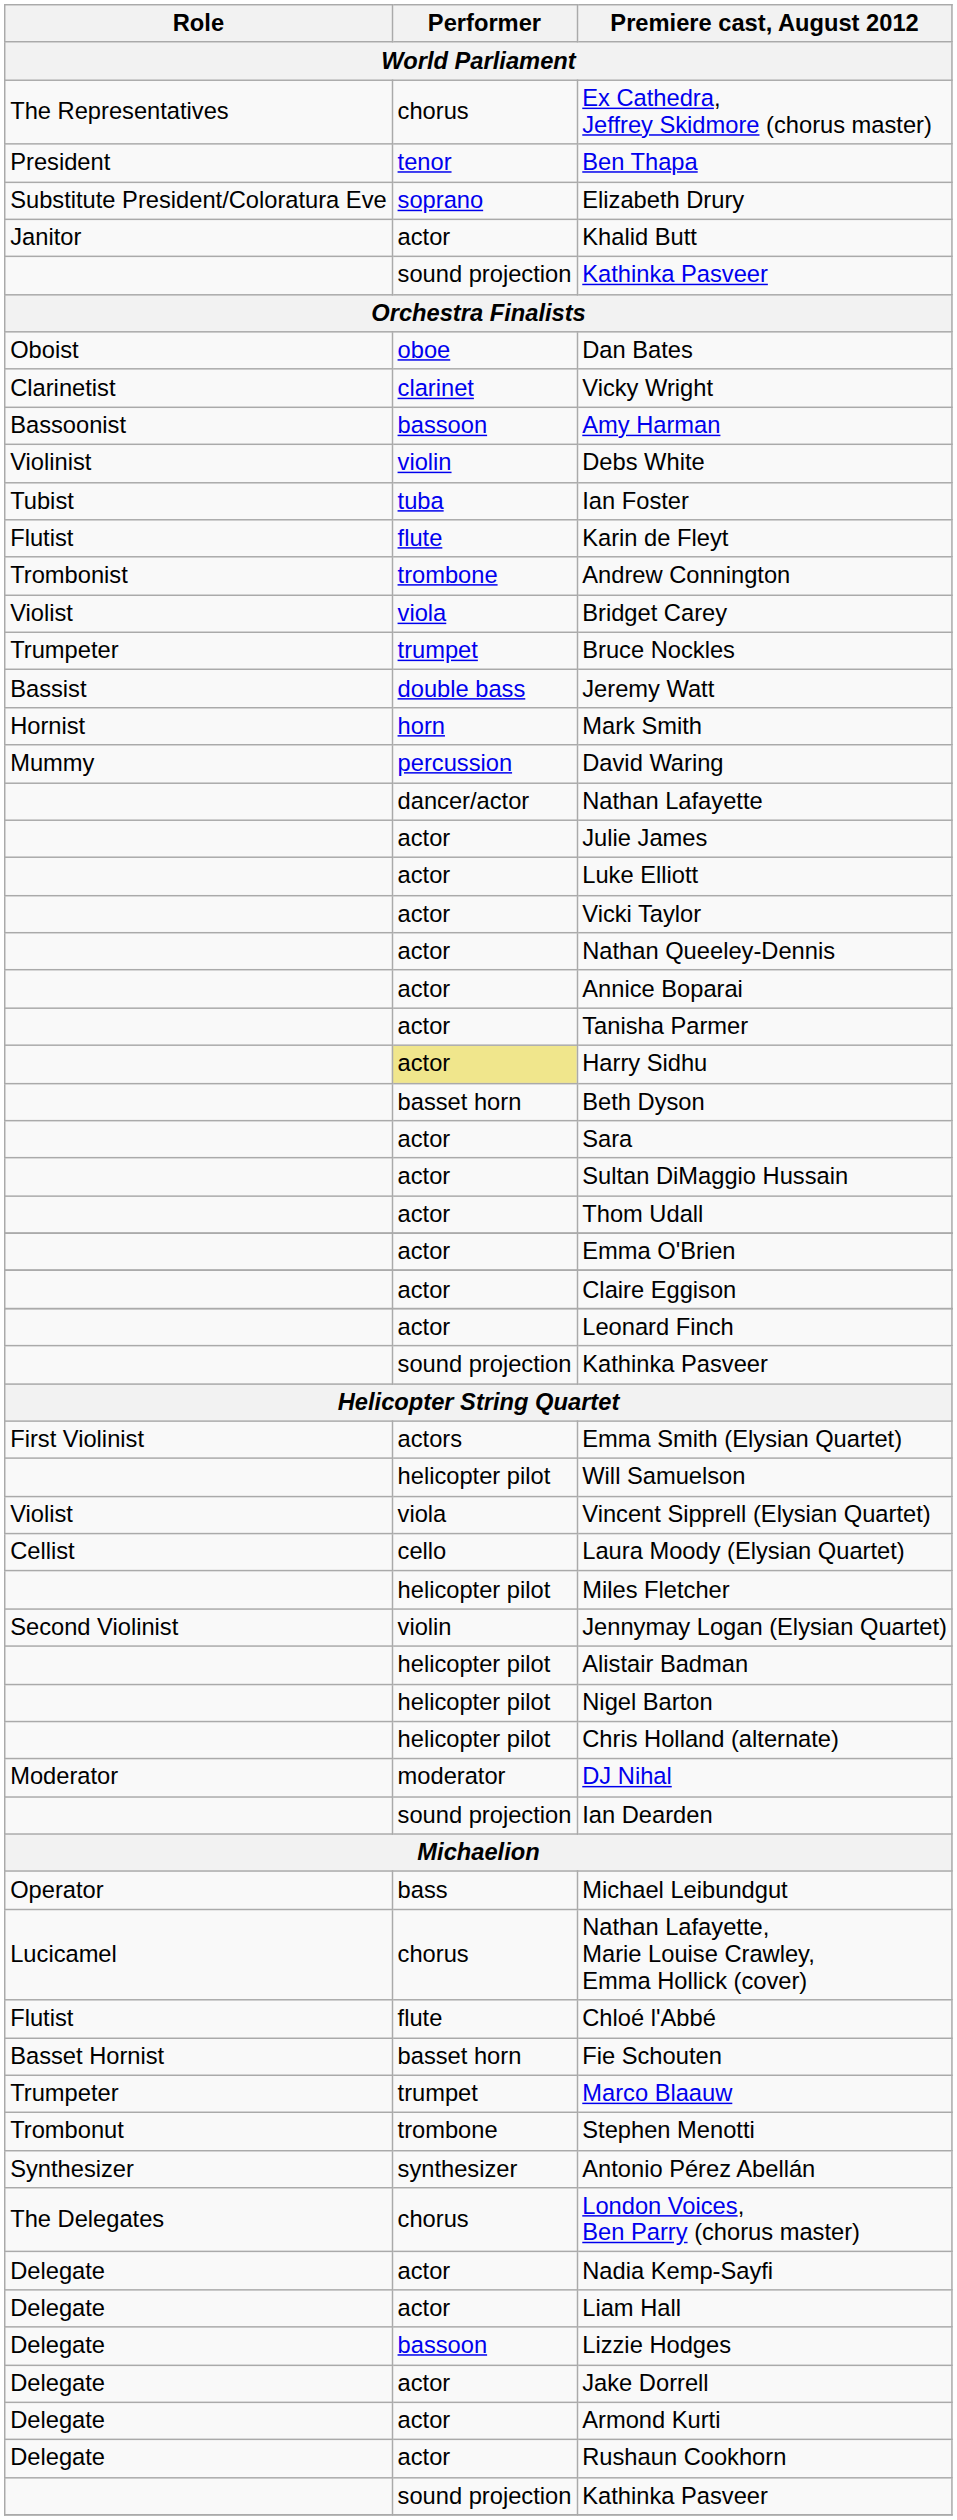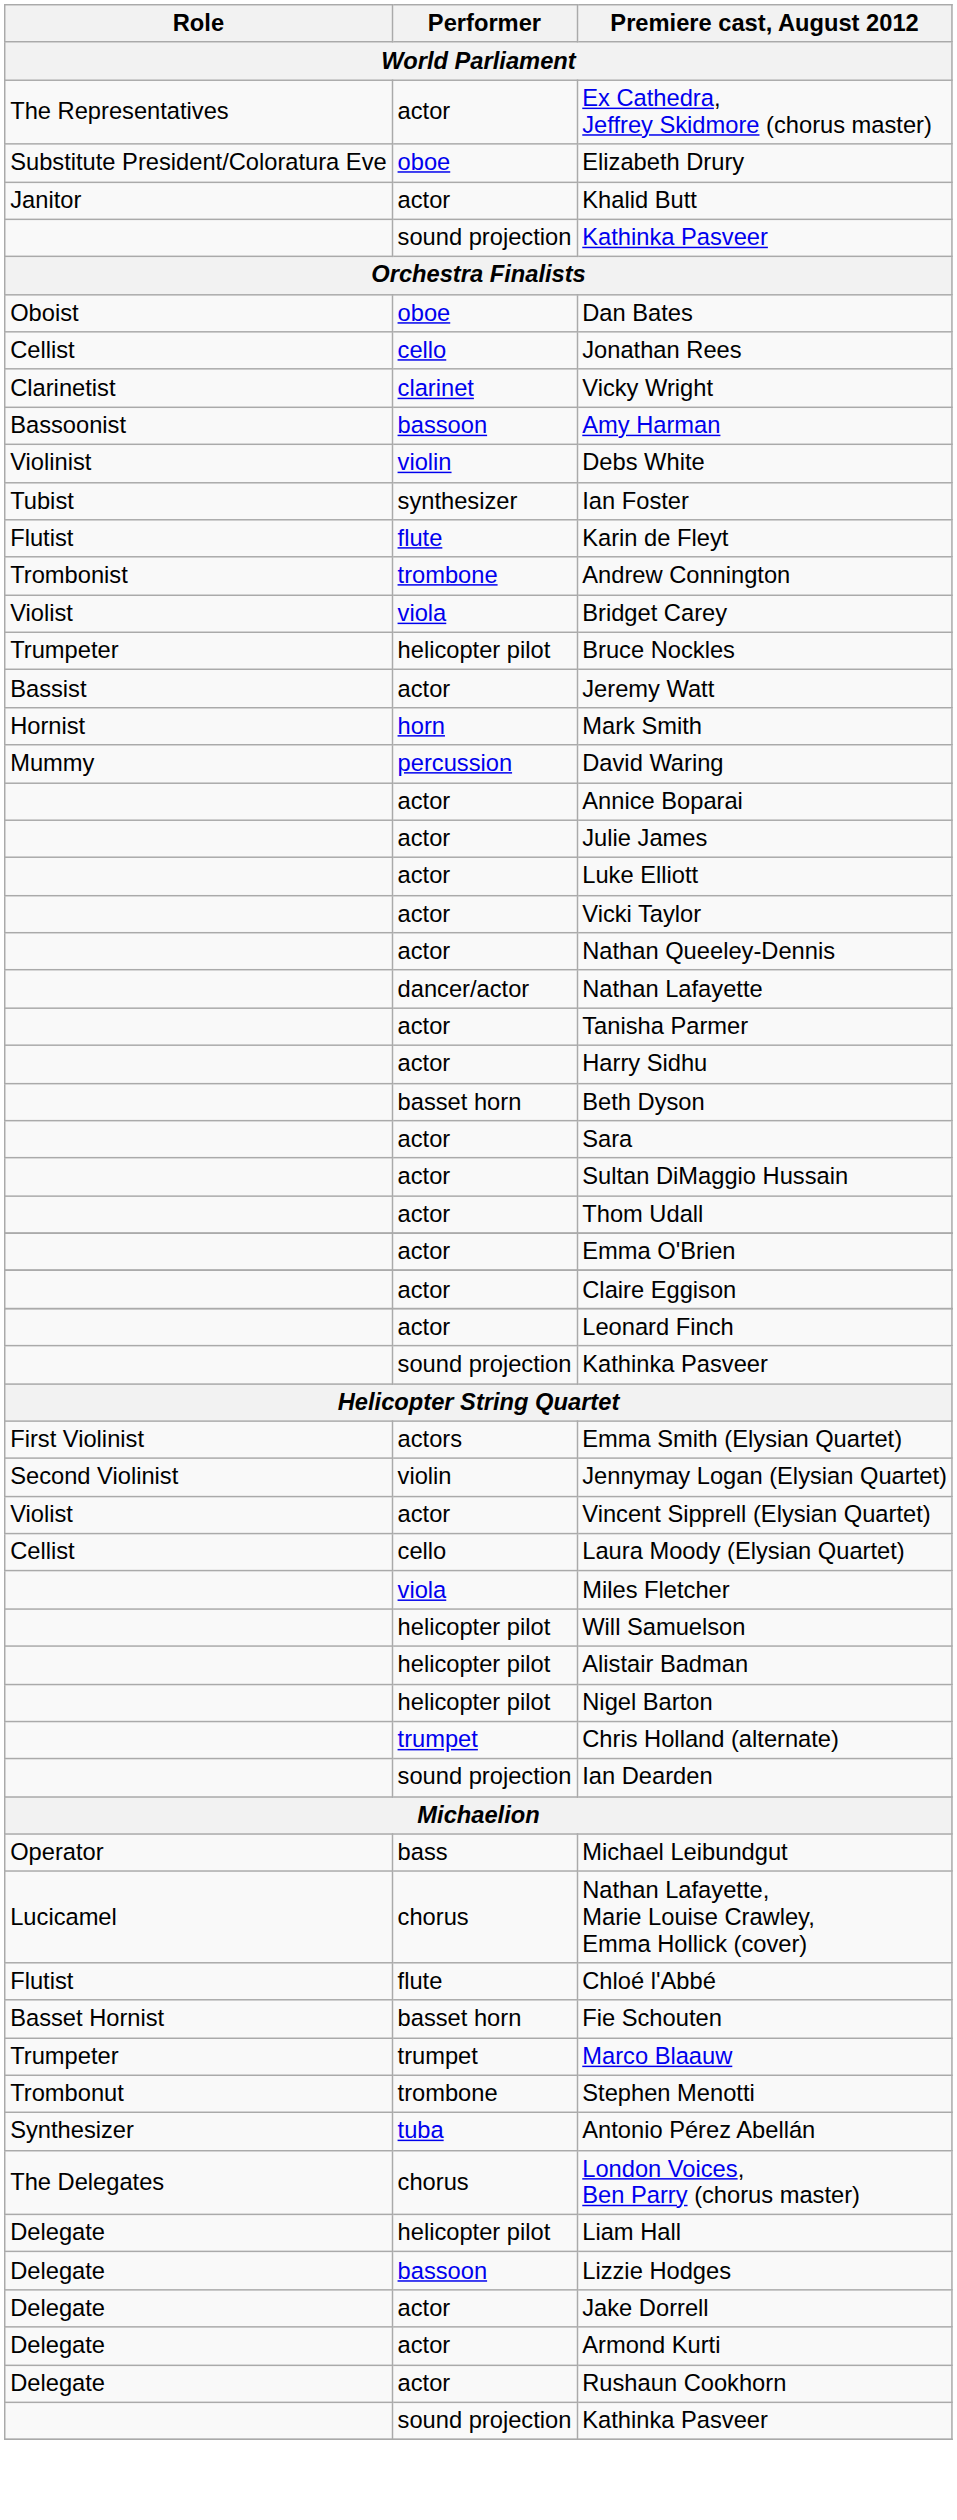 <table class="wikitable">
 <tr>
 <th>Role</th>
 <th>Performer</th>
 <th>Premiere cast, August 2012</th>
 </tr>
 <tr>
 <th colspan="3"><em>World Parliament</em></th>
 </tr>
 <tr>
 <td>The Representatives</td>
-<td>chorus</td>
+<td>actor</td>
 <td><a href='#'>Ex Cathedra</a>,<br><a href='#'>Jeffrey Skidmore</a> (chorus master)</td>
 </tr>
 <tr>
-<td>President</td>
-<td><a href='#'>tenor</a></td>
-<td><a href='#'>Ben Thapa</a></td>
-</tr>
-<tr>
 <td>Substitute President/Coloratura Eve</td>
-<td><a href='#'>soprano</a></td>
+<td><a href='#'>oboe</a></td>
 <td>Elizabeth Drury</td>
 </tr>
 <tr>
 <td>Janitor</td>
 <td>actor</td>
 <td>Khalid Butt</td>
 </tr>
 <tr>
 <td></td>
 <td>sound projection</td>
 <td><a href='#'>Kathinka Pasveer</a></td>
 </tr>
 <tr>
 <th colspan="3"><em>Orchestra Finalists</em></th>
 </tr>
 <tr>
 <td>Oboist</td>
 <td><a href='#'>oboe</a></td>
 <td>Dan Bates</td>
 </tr>
 <tr>
+<td>Cellist</td>
+<td><a href='#'>cello</a></td>
+<td>Jonathan Rees</td>
+</tr>
+<tr>
 <td>Clarinetist</td>
 <td><a href='#'>clarinet</a></td>
 <td>Vicky Wright</td>
 </tr>
 <tr>
 <td>Bassoonist</td>
 <td><a href='#'>bassoon</a></td>
 <td><a href='#'>Amy Harman</a></td>
 </tr>
 <tr>
 <td>Violinist</td>
 <td><a href='#'>violin</a></td>
 <td>Debs White</td>
 </tr>
 <tr>
 <td>Tubist</td>
-<td><a href='#'>tuba</a></td>
+<td>synthesizer</td>
 <td>Ian Foster</td>
 </tr>
 <tr>
 <td>Flutist</td>
 <td><a href='#'>flute</a></td>
 <td>Karin de Fleyt</td>
 </tr>
 <tr>
 <td>Trombonist</td>
 <td><a href='#'>trombone</a></td>
 <td>Andrew Connington</td>
 </tr>
 <tr>
 <td>Violist</td>
 <td><a href='#'>viola</a></td>
 <td>Bridget Carey</td>
 </tr>
 <tr>
 <td>Trumpeter</td>
-<td><a href='#'>trumpet</a></td>
+<td>helicopter pilot</td>
 <td>Bruce Nockles</td>
 </tr>
 <tr>
 <td>Bassist</td>
-<td><a href='#'>double bass</a></td>
+<td>actor</td>
 <td>Jeremy Watt</td>
 </tr>
 <tr>
 <td>Hornist</td>
 <td><a href='#'>horn</a></td>
 <td>Mark Smith</td>
 </tr>
 <tr>
 <td>Mummy</td>
 <td><a href='#'>percussion</a></td>
 <td>David Waring</td>
 </tr>
 <tr>
 <td></td>
-<td>dancer/actor</td>
-<td>Nathan Lafayette</td>
+<td>actor</td>
+<td>Annice Boparai</td>
 </tr>
 <tr>
 <td></td>
 <td>actor</td>
 <td>Julie James</td>
 </tr>
 <tr>
 <td></td>
 <td>actor</td>
 <td>Luke Elliott</td>
 </tr>
 <tr>
 <td></td>
 <td>actor</td>
 <td>Vicki Taylor</td>
 </tr>
 <tr>
 <td></td>
 <td>actor</td>
 <td>Nathan Queeley-Dennis</td>
 </tr>
 <tr>
 <td></td>
-<td>actor</td>
-<td>Annice Boparai</td>
+<td>dancer/actor</td>
+<td>Nathan Lafayette</td>
 </tr>
 <tr>
 <td></td>
 <td>actor</td>
 <td>Tanisha Parmer</td>
 </tr>
 <tr>
 <td></td>
-<td style="background: khaki;">actor</td>
+<td>actor</td>
 <td>Harry Sidhu</td>
 </tr>
 <tr>
 <td></td>
 <td>basset horn</td>
 <td>Beth Dyson</td>
 </tr>
 <tr>
 <td></td>
 <td>actor</td>
 <td>Sara</td>
 </tr>
 <tr>
 <td></td>
 <td>actor</td>
 <td>Sultan DiMaggio Hussain</td>
 </tr>
 <tr>
 <td></td>
 <td>actor</td>
 <td>Thom Udall</td>
 </tr>
 <tr>
 </tr>
 <tr>
 <td></td>
 <td>actor</td>
 <td>Emma O'Brien</td>
 </tr>
 <tr>
 </tr>
 <tr>
 <td></td>
 <td>actor</td>
 <td>Claire Eggison</td>
 </tr>
 <tr>
 </tr>
 <tr>
 <td></td>
 <td>actor</td>
 <td>Leonard Finch</td>
 </tr>
 <tr>
 <td></td>
 <td>sound projection</td>
 <td>Kathinka Pasveer</td>
 </tr>
 <tr>
 <th colspan="3"><em>Helicopter String Quartet</em></th>
 </tr>
 <tr>
 <td>First Violinist</td>
 <td>actors</td>
 <td>Emma Smith (Elysian Quartet)</td>
 </tr>
 <tr>
-<td></td>
-<td>helicopter pilot</td>
-<td>Will Samuelson</td>
+<td>Second Violinist</td>
+<td>violin</td>
+<td>Jennymay Logan (Elysian Quartet)</td>
 </tr>
 <tr>
 <td>Violist</td>
-<td>viola</td>
+<td>actor</td>
 <td>Vincent Sipprell (Elysian Quartet)</td>
 </tr>
 <tr>
 <td>Cellist</td>
 <td>cello</td>
 <td>Laura Moody (Elysian Quartet)</td>
 </tr>
 <tr>
 <td></td>
-<td>helicopter pilot</td>
+<td><a href='#'>viola</a></td>
 <td>Miles Fletcher</td>
 </tr>
 <tr>
-<td>Second Violinist</td>
-<td>violin</td>
-<td>Jennymay Logan (Elysian Quartet)</td>
+<td></td>
+<td>helicopter pilot</td>
+<td>Will Samuelson</td>
 </tr>
 <tr>
 <td></td>
 <td>helicopter pilot</td>
 <td>Alistair Badman</td>
 </tr>
 <tr>
 <td></td>
 <td>helicopter pilot</td>
 <td>Nigel Barton</td>
 </tr>
 <tr>
 <td></td>
-<td>helicopter pilot</td>
+<td><a href='#'>trumpet</a></td>
 <td>Chris Holland (alternate)</td>
-</tr>
-<tr>
-<td>Moderator</td>
-<td>moderator</td>
-<td><a href='#'>DJ Nihal</a></td>
 </tr>
 <tr>
 <td></td>
 <td>sound projection</td>
 <td>Ian Dearden</td>
 </tr>
 <tr>
 <th colspan="3"><em>Michaelion</em></th>
 </tr>
 <tr>
 <td>Operator</td>
 <td>bass</td>
 <td>Michael Leibundgut</td>
 </tr>
 <tr>
 <td>Lucicamel</td>
 <td>chorus</td>
 <td>Nathan Lafayette,<br> Marie Louise Crawley,<br> Emma Hollick (cover)</td>
 </tr>
 <tr>
 <td>Flutist</td>
 <td>flute</td>
 <td>Chloé l'Abbé</td>
 </tr>
 <tr>
 <td>Basset Hornist</td>
 <td>basset horn</td>
 <td>Fie Schouten</td>
 </tr>
 <tr>
 <td>Trumpeter</td>
 <td>trumpet</td>
 <td><a href='#'>Marco Blaauw</a></td>
 </tr>
 <tr>
 <td>Trombonut</td>
 <td>trombone</td>
 <td>Stephen Menotti</td>
 </tr>
 <tr>
 <td>Synthesizer</td>
-<td>synthesizer</td>
+<td><a href='#'>tuba</a></td>
 <td>Antonio Pérez Abellán</td>
 </tr>
 <tr>
 <td>The Delegates</td>
 <td>chorus</td>
 <td><a href='#'>London Voices</a>,<br><a href='#'>Ben Parry</a> (chorus master)</td>
 </tr>
 <tr>
 <td>Delegate</td>
-<td>actor</td>
-<td>Nadia Kemp-Sayfi</td>
-</tr>
-<tr>
-<td>Delegate</td>
-<td>actor</td>
+<td>helicopter pilot</td>
 <td>Liam Hall</td>
 </tr>
 <tr>
 <td>Delegate</td>
 <td><a href='#'>bassoon</a></td>
 <td>Lizzie Hodges</td>
 </tr>
 <tr>
 <td>Delegate</td>
 <td>actor</td>
 <td>Jake Dorrell</td>
 </tr>
 <tr>
 <td>Delegate</td>
 <td>actor</td>
 <td>Armond Kurti</td>
 </tr>
 <tr>
 <td>Delegate</td>
 <td>actor</td>
 <td>Rushaun Cookhorn</td>
 </tr>
 <tr>
 <td></td>
 <td>sound projection</td>
 <td>Kathinka Pasveer</td>
 </tr>
 <tr>
 </tr>
 </table>
